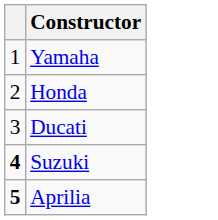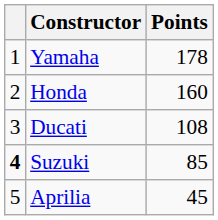 <table class="wikitable" style="font-size: 95%;">
 <tr>
 <th></th>
 <th>Constructor</th>
+<th>Points</th>
 </tr>
 <tr>
 <td align=center>1</td>
 <td> <a href='#'>Yamaha</a></td>
+<td align=right>178</td>
 </tr>
 <tr>
 <td align=center>2</td>
 <td> <a href='#'>Honda</a></td>
+<td align=right>160</td>
 </tr>
 <tr>
 <td align=center>3</td>
 <td> <a href='#'>Ducati</a></td>
+<td align=right>108</td>
 </tr>
 <tr>
 <td align=center><strong>4</strong></td>
 <td> <a href='#'>Suzuki</a></td>
+<td align=right>85</td>
 </tr>
 <tr>
-<td align=center><strong>5</strong></td>
+<td align=center>5</td>
 <td> <a href='#'>Aprilia</a></td>
+<td align=right>45</td>
 </tr>
 </table>
